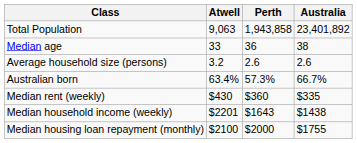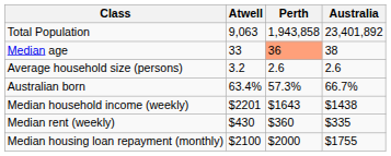 <table class="wikitable">
 <tr>
 <th>Class</th>
 <th>Atwell</th>
 <th>Perth</th>
 <th>Australia</th>
 </tr>
 <tr>
 <td>Total Population</td>
 <td>9,063</td>
 <td>1,943,858</td>
 <td>23,401,892</td>
 </tr>
 <tr>
 <td><a href='#'>Median</a> age</td>
 <td>33</td>
-<td>36</td>
+<td style="background: lightsalmon;">36</td>
 <td>38</td>
 </tr>
 <tr>
 <td>Average household size (persons)</td>
 <td>3.2</td>
 <td>2.6</td>
 <td>2.6</td>
 </tr>
 <tr>
 <td>Australian born</td>
 <td>63.4%</td>
 <td>57.3%</td>
 <td>66.7%</td>
 </tr>
 <tr>
+<td>Median household income (weekly)</td>
+<td>$2201</td>
+<td>$1643</td>
+<td>$1438</td>
+</tr>
+<tr>
 <td>Median rent (weekly)</td>
 <td>$430</td>
 <td>$360</td>
 <td>$335</td>
-</tr>
-<tr>
-<td>Median household income (weekly)</td>
-<td>$2201</td>
-<td>$1643</td>
-<td>$1438</td>
 </tr>
 <tr>
 <td>Median housing loan repayment (monthly)</td>
 <td>$2100</td>
 <td>$2000</td>
 <td>$1755</td>
 </tr>
 </table>
